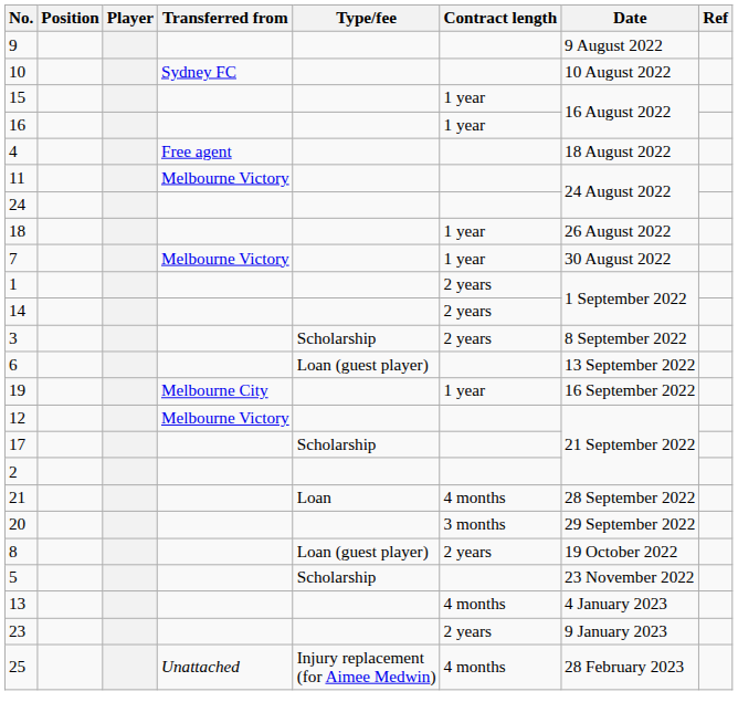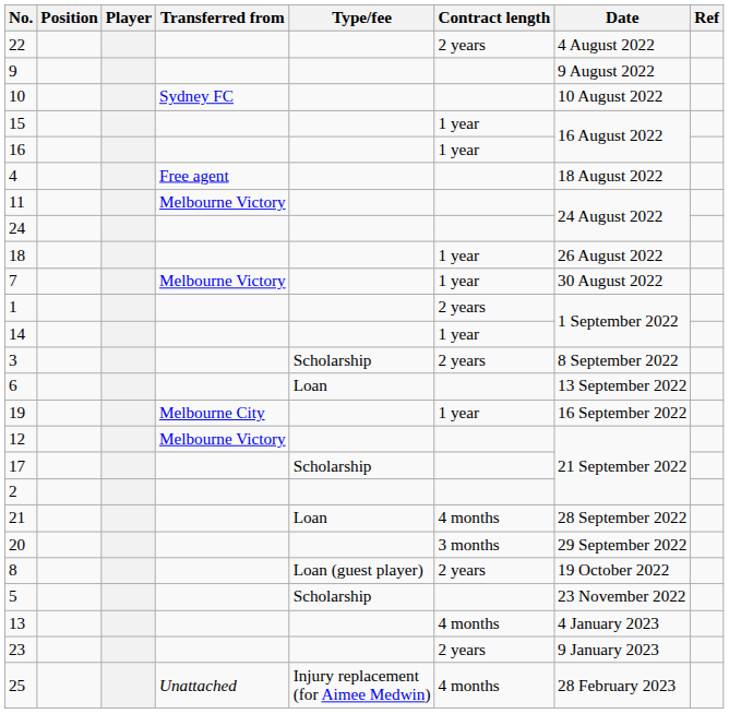 <table class="wikitable plainrowheaders sortable" style="text-align:center; text-align:left">
 <tr>
 <th scope="col">No.</th>
 <th scope="col">Position</th>
 <th scope="col">Player</th>
 <th scope="col">Transferred from</th>
 <th scope="col">Type/fee</th>
 <th scope="col">Contract length</th>
 <th scope="col">Date</th>
 <th scope="col" class="unsortable">Ref</th>
+</tr>
+<tr>
+<td>22</td>
+<td></td>
+<th scope="row"></th>
+<td></td>
+<td></td>
+<td>2 years</td>
+<td>4 August 2022</td>
+<td></td>
 </tr>
 <tr>
 <td>9</td>
 <td></td>
 <th scope="row"></th>
 <td></td>
 <td></td>
 <td></td>
 <td>9 August 2022</td>
 <td></td>
 </tr>
 <tr>
 <td>10</td>
 <td></td>
 <th scope="row"></th>
 <td><a href='#'>Sydney FC</a></td>
 <td></td>
 <td></td>
 <td>10 August 2022</td>
 <td></td>
 </tr>
 <tr>
 <td>15</td>
 <td></td>
 <th scope="row"></th>
 <td></td>
 <td></td>
 <td>1 year</td>
 <td rowspan="2">16 August 2022</td>
 <td></td>
 </tr>
 <tr>
 <td>16</td>
 <td></td>
 <th scope="row"></th>
 <td></td>
 <td></td>
 <td>1 year</td>
 <td></td>
 </tr>
 <tr>
 <td>4</td>
 <td></td>
 <th scope="row"></th>
 <td><a href='#'>Free agent</a></td>
 <td></td>
 <td></td>
 <td>18 August 2022</td>
 <td></td>
 </tr>
 <tr>
 <td>11</td>
 <td></td>
 <th scope="row"></th>
 <td><a href='#'>Melbourne Victory</a></td>
 <td></td>
 <td></td>
 <td rowspan="2">24 August 2022</td>
 <td></td>
 </tr>
 <tr>
 <td>24</td>
 <td></td>
 <th scope="row"></th>
 <td></td>
 <td></td>
 <td></td>
 <td></td>
 </tr>
 <tr>
 <td>18</td>
 <td></td>
 <th scope="row"></th>
 <td></td>
 <td></td>
 <td>1 year</td>
 <td>26 August 2022</td>
 <td></td>
 </tr>
 <tr>
 <td>7</td>
 <td></td>
 <th scope="row"></th>
 <td><a href='#'>Melbourne Victory</a></td>
 <td></td>
 <td>1 year</td>
 <td>30 August 2022</td>
 <td></td>
 </tr>
 <tr>
 <td>1</td>
 <td></td>
 <th scope="row"></th>
 <td></td>
 <td></td>
 <td>2 years</td>
 <td rowspan="2">1 September 2022</td>
 <td></td>
 </tr>
 <tr>
 <td>14</td>
 <td></td>
 <th scope="row"></th>
 <td></td>
 <td></td>
-<td>2 years</td>
+<td>1 year</td>
 <td></td>
 </tr>
 <tr>
 <td>3</td>
 <td></td>
 <th scope="row"></th>
 <td></td>
 <td>Scholarship</td>
 <td>2 years</td>
 <td>8 September 2022</td>
 <td></td>
 </tr>
 <tr>
 <td>6</td>
 <td></td>
 <th scope="row"></th>
 <td></td>
-<td>Loan (guest player)</td>
+<td>Loan</td>
 <td></td>
 <td>13 September 2022</td>
 <td></td>
 </tr>
 <tr>
 <td>19</td>
 <td></td>
 <th scope="row"></th>
 <td><a href='#'>Melbourne City</a></td>
 <td></td>
 <td>1 year</td>
 <td>16 September 2022</td>
 <td></td>
 </tr>
 <tr>
 <td>12</td>
 <td></td>
 <th scope="row"></th>
 <td><a href='#'>Melbourne Victory</a></td>
 <td></td>
 <td></td>
 <td rowspan="3">21 September 2022</td>
 <td></td>
 </tr>
 <tr>
 <td>17</td>
 <td></td>
 <th scope="row"></th>
 <td></td>
 <td>Scholarship</td>
 <td></td>
 <td></td>
 </tr>
 <tr>
 <td>2</td>
 <td></td>
 <th scope="row"></th>
 <td></td>
 <td></td>
 <td></td>
 <td></td>
 </tr>
 <tr>
 <td>21</td>
 <td></td>
 <th scope="row"></th>
 <td></td>
 <td>Loan</td>
 <td>4 months</td>
 <td>28 September 2022</td>
 <td></td>
 </tr>
 <tr>
 <td>20</td>
 <td></td>
 <th scope="row"></th>
 <td></td>
 <td></td>
 <td>3 months</td>
 <td>29 September 2022</td>
 <td></td>
 </tr>
 <tr>
 <td>8</td>
 <td></td>
 <th scope="row"></th>
 <td></td>
 <td>Loan (guest player)</td>
 <td>2 years</td>
 <td>19 October 2022</td>
 <td></td>
 </tr>
 <tr>
 <td>5</td>
 <td></td>
 <th scope="row"></th>
 <td></td>
 <td>Scholarship</td>
 <td></td>
 <td>23 November 2022</td>
 <td></td>
 </tr>
 <tr>
 <td>13</td>
 <td></td>
 <th scope="row"></th>
 <td></td>
 <td></td>
 <td>4 months</td>
 <td>4 January 2023</td>
 <td></td>
 </tr>
 <tr>
 <td>23</td>
 <td></td>
 <th scope="row"></th>
 <td></td>
 <td></td>
 <td>2 years</td>
 <td>9 January 2023</td>
 <td></td>
 </tr>
 <tr>
 <td>25</td>
 <td></td>
 <th scope="row"></th>
 <td><em>Unattached</em></td>
 <td>Injury replacement <br>(for <a href='#'>Aimee Medwin</a>)</td>
 <td>4 months</td>
 <td>28 February 2023</td>
 <td></td>
 </tr>
 </table>
